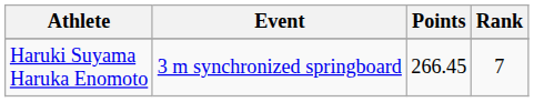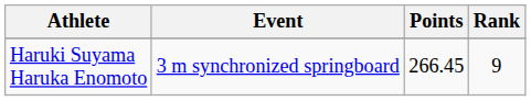 <table class=wikitable style="font-size:90%;">
 <tr>
 <th>Athlete</th>
 <th>Event</th>
 <th>Points</th>
 <th>Rank</th>
 </tr>
 <tr style="font-size:95%">
 </tr>
 <tr align=center>
 <td align=left><a href='#'>Haruki Suyama</a><br><a href='#'>Haruka Enomoto</a></td>
 <td align=left><a href='#'>3 m synchronized springboard</a></td>
 <td>266.45</td>
-<td>7</td>
+<td>9</td>
 </tr>
 </table>
